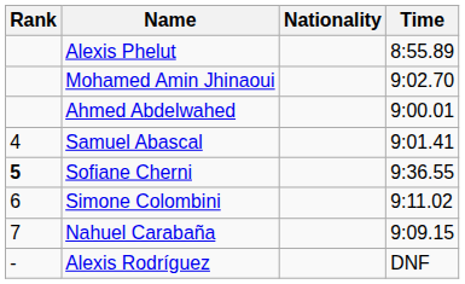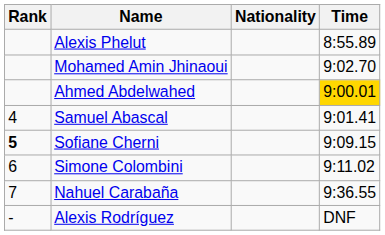 <table class="wikitable sortable">
 <tr>
 <th>Rank</th>
 <th>Name</th>
 <th>Nationality</th>
 <th>Time</th>
 </tr>
 <tr>
 <td></td>
 <td align=left><a href='#'>Alexis Phelut</a></td>
 <td align=left></td>
 <td>8:55.89</td>
 </tr>
 <tr>
 <td></td>
 <td align=left><a href='#'>Mohamed Amin Jhinaoui</a></td>
 <td align=left></td>
 <td>9:02.70</td>
 </tr>
 <tr>
 <td></td>
 <td align=left><a href='#'>Ahmed Abdelwahed</a></td>
 <td align=left></td>
-<td>9:00.01</td>
+<td style="background: gold;">9:00.01</td>
 </tr>
 <tr>
 <td>4</td>
 <td align=left><a href='#'>Samuel Abascal</a></td>
 <td align=left></td>
 <td>9:01.41</td>
 </tr>
 <tr>
 <td><strong>5</strong></td>
 <td align=left><a href='#'>Sofiane Cherni</a></td>
 <td align=left></td>
-<td>9:36.55</td>
+<td>9:09.15</td>
 </tr>
 <tr>
 <td>6</td>
 <td align=left><a href='#'>Simone Colombini</a></td>
 <td align=left></td>
 <td>9:11.02</td>
 </tr>
 <tr>
 <td>7</td>
 <td align=left><a href='#'>Nahuel Carabaña</a></td>
 <td align=left></td>
-<td>9:09.15</td>
+<td>9:36.55</td>
 </tr>
 <tr>
 <td>-</td>
 <td align=left><a href='#'>Alexis Rodríguez</a></td>
 <td align=left></td>
 <td>DNF</td>
 </tr>
 </table>
